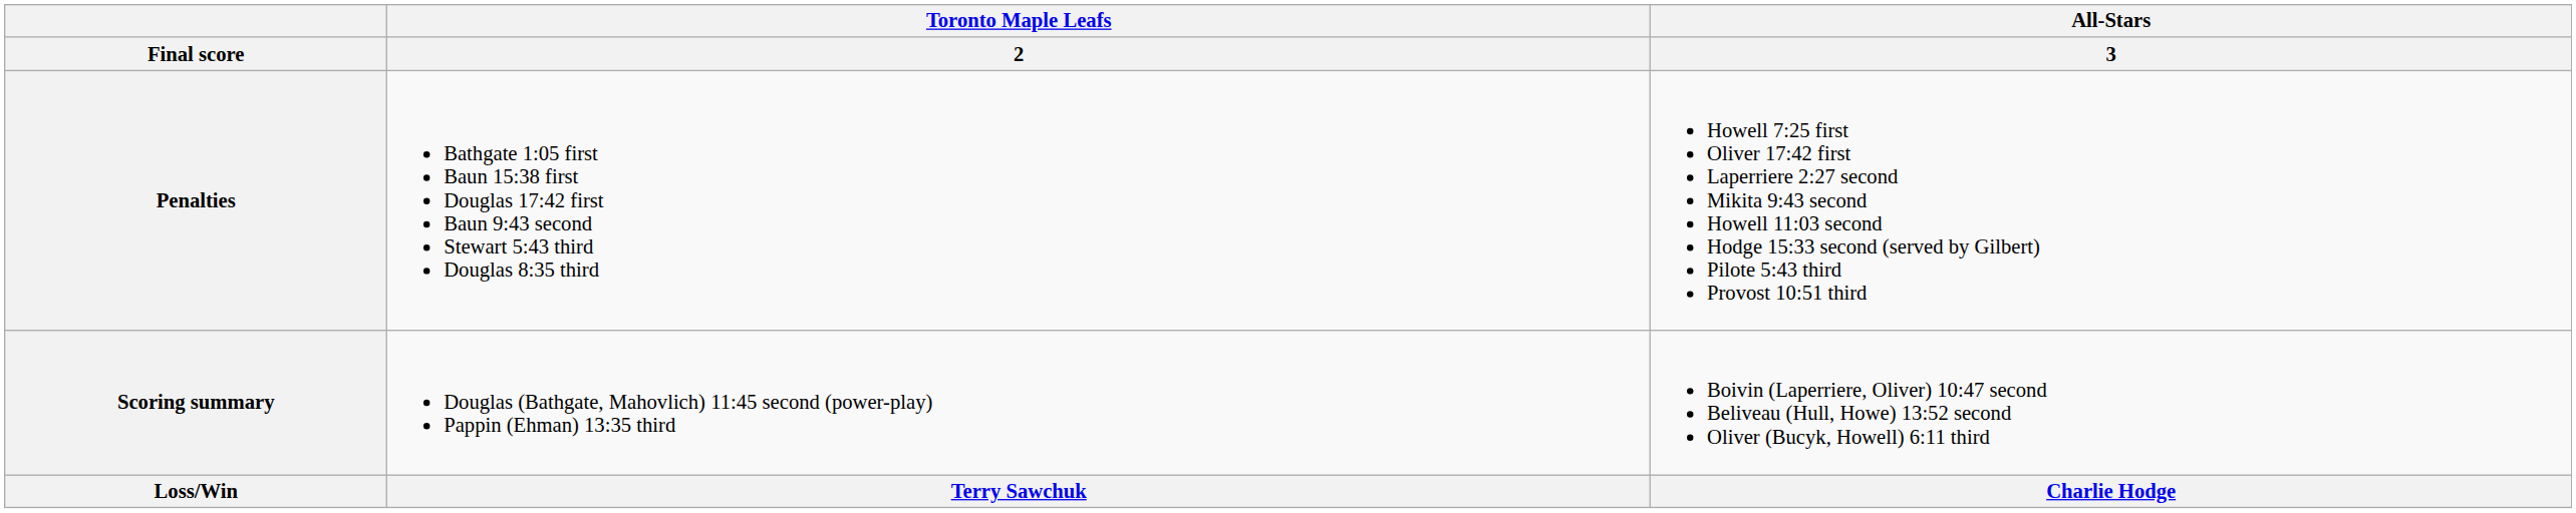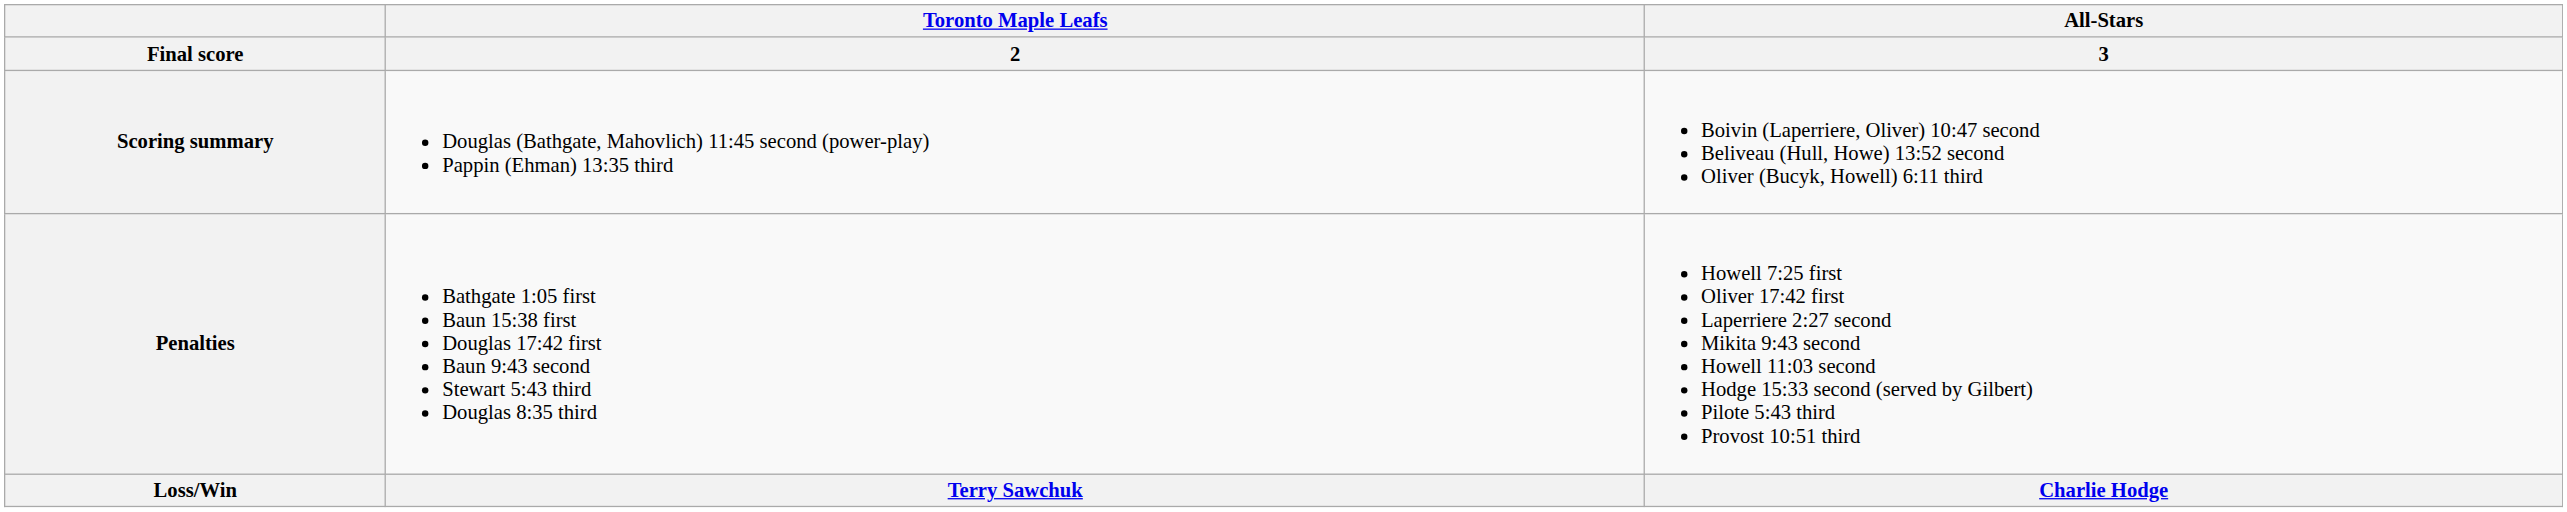 <table class="wikitable" style="width:100%">
 <tr>
 <th></th>
 <th><a href='#'>Toronto Maple Leafs</a></th>
 <th>All-Stars</th>
 </tr>
 <tr>
 <th>Final score</th>
 <th>2</th>
 <th>3</th>
 </tr>
 <tr>
+<th>Scoring summary</th>
+<td><br><ul><li>Douglas (Bathgate, Mahovlich) 11:45 second (power-play)</li><li>Pappin (Ehman) 13:35 third</li></ul></td>
+<td><br><ul><li>Boivin (Laperriere, Oliver) 10:47 second</li><li>Beliveau (Hull, Howe) 13:52 second</li><li>Oliver (Bucyk, Howell) 6:11 third</li></ul></td>
+</tr>
+<tr>
 <th>Penalties</th>
 <td><br><ul><li>Bathgate 1:05 first</li><li>Baun 15:38 first</li><li>Douglas 17:42 first</li><li>Baun 9:43 second</li><li>Stewart 5:43 third</li><li>Douglas 8:35 third</li></ul></td>
 <td><br><ul><li>Howell 7:25 first</li><li>Oliver 17:42 first</li><li>Laperriere 2:27 second</li><li>Mikita 9:43 second</li><li>Howell 11:03 second</li><li>Hodge 15:33 second (served by Gilbert)</li><li>Pilote 5:43 third</li><li>Provost 10:51 third</li></ul></td>
-</tr>
-<tr>
-<th>Scoring summary</th>
-<td><br><ul><li>Douglas (Bathgate, Mahovlich) 11:45 second (power-play)</li><li>Pappin (Ehman) 13:35 third</li></ul></td>
-<td><br><ul><li>Boivin (Laperriere, Oliver) 10:47 second</li><li>Beliveau (Hull, Howe) 13:52 second</li><li>Oliver (Bucyk, Howell) 6:11 third</li></ul></td>
 </tr>
 <tr>
 <th>Loss/Win</th>
 <th><a href='#'>Terry Sawchuk</a></th>
 <th><a href='#'>Charlie Hodge</a></th>
 </tr>
 </table>
